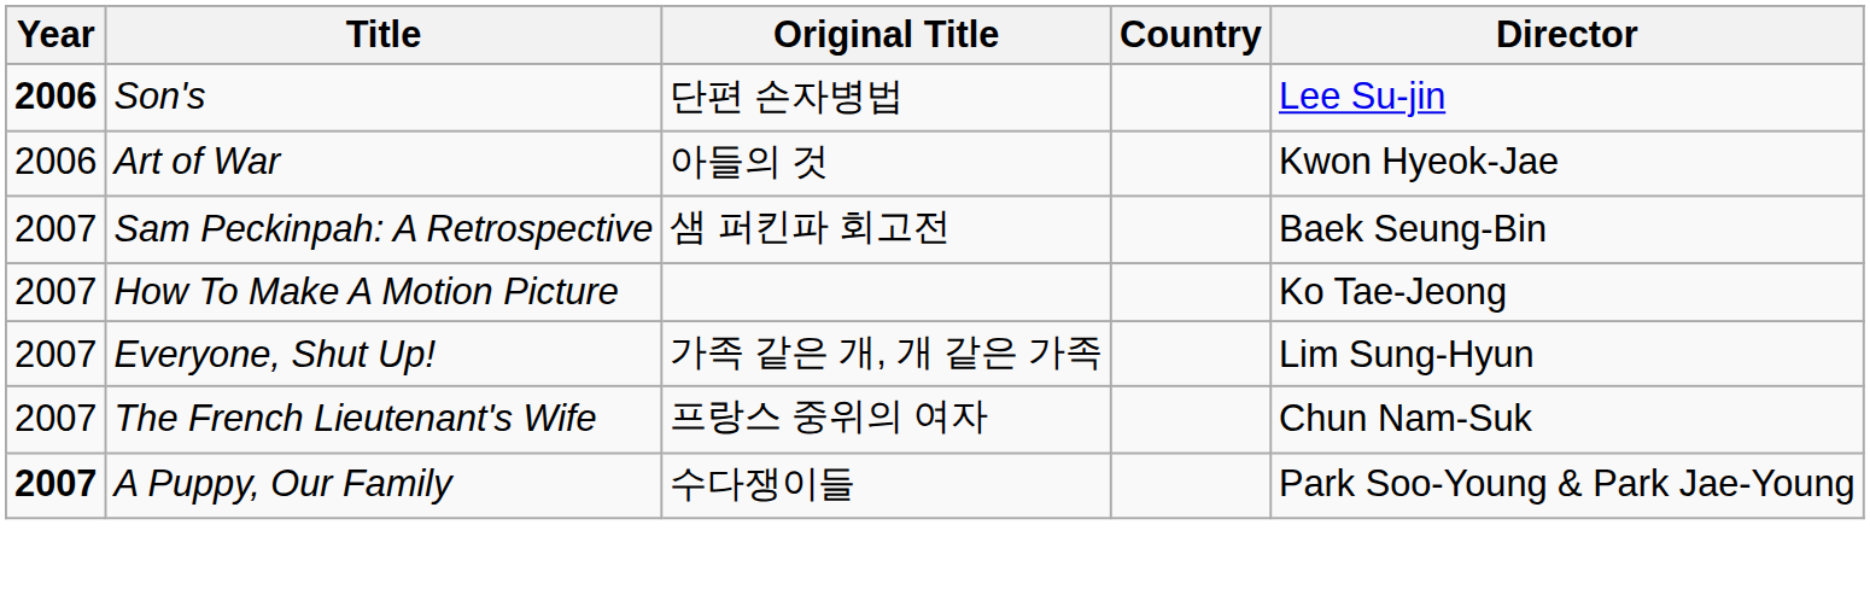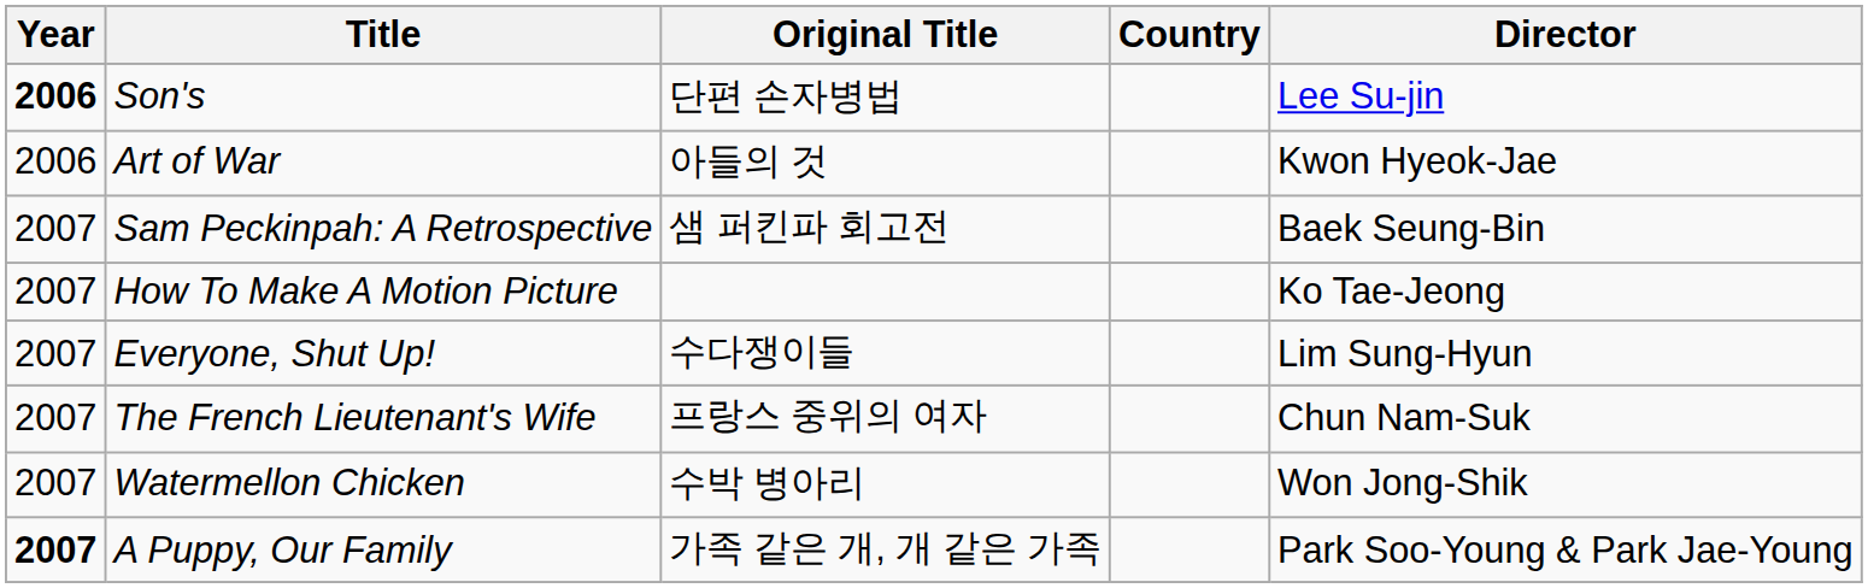 <table class="wikitable">
 <tr>
 <th>Year</th>
 <th>Title</th>
 <th>Original Title</th>
 <th>Country</th>
 <th>Director</th>
 </tr>
 <tr>
 <td><strong>2006</strong></td>
 <td><em>Son's</em></td>
 <td>단편 손자병법</td>
 <td></td>
 <td><a href='#'>Lee Su-jin</a></td>
 </tr>
 <tr>
 <td>2006</td>
 <td><em>Art of War</em></td>
 <td>아들의 것</td>
 <td></td>
 <td>Kwon Hyeok-Jae</td>
 </tr>
 <tr>
 <td>2007</td>
 <td><em>Sam Peckinpah: A Retrospective</em></td>
 <td>샘 퍼킨파 회고전</td>
 <td></td>
 <td>Baek Seung-Bin</td>
 </tr>
 <tr>
 <td>2007</td>
 <td><em>How To Make A Motion Picture</em></td>
 <td></td>
 <td></td>
 <td>Ko Tae-Jeong</td>
 </tr>
 <tr>
 <td>2007</td>
 <td><em>Everyone, Shut Up!</em></td>
-<td>가족 같은 개, 개 같은 가족</td>
+<td>수다쟁이들</td>
 <td></td>
 <td>Lim Sung-Hyun</td>
 </tr>
 <tr>
 <td>2007</td>
 <td><em>The French Lieutenant's Wife</em></td>
 <td>프랑스 중위의 여자</td>
 <td></td>
 <td>Chun Nam-Suk</td>
 </tr>
 <tr>
+<td>2007</td>
+<td><em>Watermellon Chicken</em></td>
+<td>수박 병아리</td>
+<td></td>
+<td>Won Jong-Shik</td>
+</tr>
+<tr>
 <td><strong>2007</strong></td>
 <td><em>A Puppy, Our Family</em></td>
-<td>수다쟁이들</td>
+<td>가족 같은 개, 개 같은 가족</td>
 <td></td>
 <td>Park Soo-Young & Park Jae-Young</td>
 </tr>
 </table>
